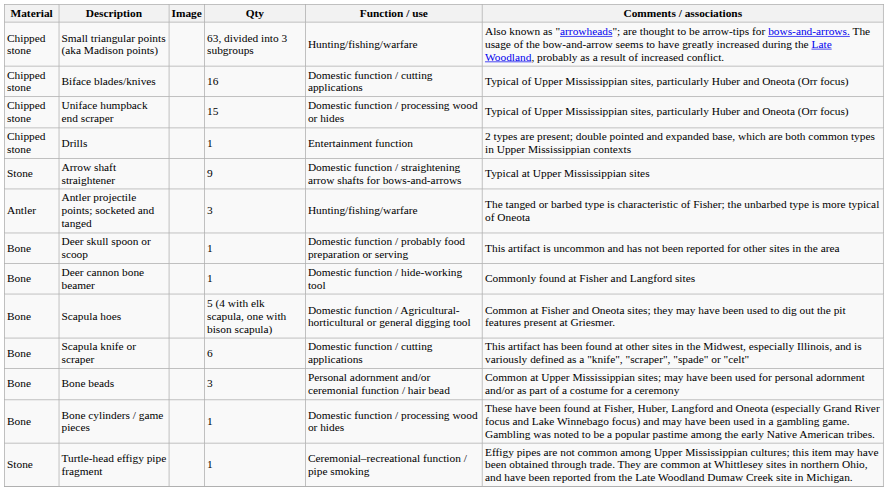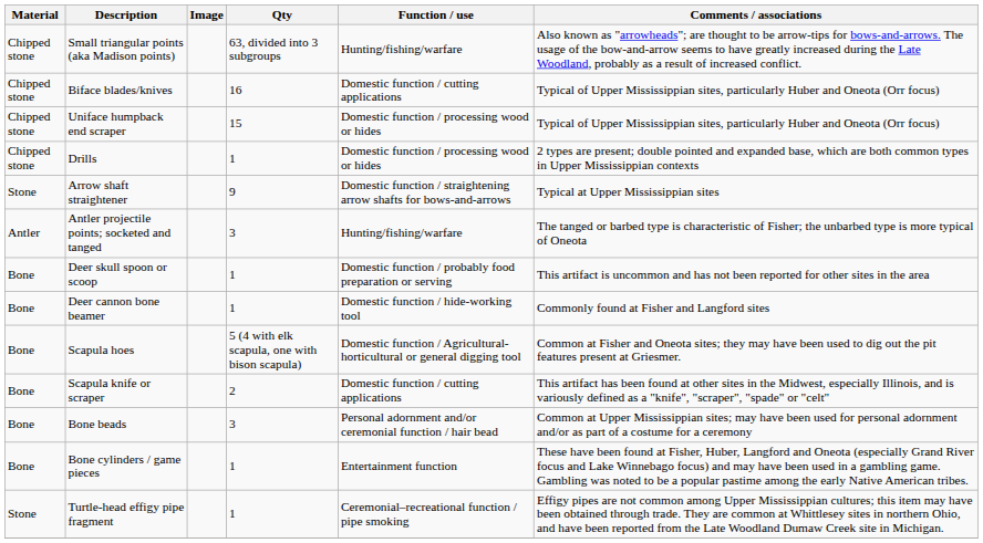 <table class="wikitable sortable" style="width:98%">
 <tr>
 <th>Material</th>
 <th>Description</th>
 <th>Image</th>
 <th>Qty</th>
 <th>Function / use</th>
 <th>Comments / associations</th>
 </tr>
 <tr>
 <td>Chipped stone</td>
 <td>Small triangular points (aka Madison points)</td>
 <td></td>
 <td>63, divided into 3 subgroups</td>
 <td>Hunting/fishing/warfare</td>
 <td>Also known as "<a href='#'>arrowheads</a>"; are thought to be arrow-tips for <a href='#'>bows-and-arrows.</a>  The usage of the bow-and-arrow seems to have greatly increased during the <a href='#'>Late Woodland</a>, probably as a result of increased conflict.</td>
 </tr>
 <tr>
 <td>Chipped stone</td>
 <td>Biface blades/knives</td>
 <td></td>
 <td>16</td>
 <td>Domestic function / cutting applications</td>
 <td>Typical of Upper Mississippian sites, particularly Huber and Oneota (Orr focus)</td>
 </tr>
 <tr>
 <td>Chipped stone</td>
 <td>Uniface humpback end scraper</td>
 <td></td>
 <td>15</td>
 <td>Domestic function / processing wood or hides</td>
 <td>Typical of Upper Mississippian sites, particularly Huber and Oneota (Orr focus)</td>
 </tr>
 <tr>
 <td>Chipped stone</td>
 <td>Drills</td>
 <td></td>
 <td>1</td>
-<td>Entertainment function</td>
+<td>Domestic function / processing wood or hides</td>
 <td>2 types are present; double pointed and expanded base, which are both common types in Upper Mississippian contexts</td>
 </tr>
 <tr>
 <td>Stone</td>
 <td>Arrow shaft straightener</td>
 <td></td>
 <td>9</td>
 <td>Domestic function / straightening arrow shafts for bows-and-arrows</td>
 <td>Typical at Upper Mississippian sites</td>
 </tr>
 <tr>
 <td>Antler</td>
 <td>Antler projectile points; socketed and tanged</td>
 <td></td>
 <td>3</td>
 <td>Hunting/fishing/warfare</td>
 <td>The tanged or barbed type is characteristic of Fisher; the unbarbed type is more typical of Oneota</td>
 </tr>
 <tr>
 <td>Bone</td>
 <td>Deer skull spoon or scoop</td>
 <td></td>
 <td>1</td>
 <td>Domestic function / probably food preparation or serving</td>
 <td>This artifact is uncommon and has not been reported for other sites in the area</td>
 </tr>
 <tr>
 <td>Bone</td>
 <td>Deer cannon bone beamer</td>
 <td></td>
 <td>1</td>
 <td>Domestic function / hide-working tool</td>
 <td>Commonly found at Fisher and Langford sites</td>
 </tr>
 <tr>
 <td>Bone</td>
 <td>Scapula hoes</td>
 <td></td>
 <td>5 (4 with elk scapula, one with bison scapula)</td>
 <td>Domestic function / Agricultural-horticultural or general digging tool</td>
 <td>Common at Fisher and Oneota sites; they may have been used to dig out the pit features present at Griesmer.</td>
 </tr>
 <tr>
 <td>Bone</td>
 <td>Scapula knife or scraper</td>
 <td></td>
-<td>6</td>
+<td>2</td>
 <td>Domestic function / cutting applications</td>
 <td>This artifact has been found at other sites in the Midwest, especially Illinois, and is variously defined as a "knife", "scraper", "spade" or "celt"</td>
 </tr>
 <tr>
 <td>Bone</td>
 <td>Bone beads</td>
 <td></td>
 <td>3</td>
 <td>Personal adornment and/or ceremonial function / hair bead</td>
 <td>Common at Upper Mississippian sites; may have been used for personal adornment and/or as part of a costume for a ceremony</td>
 </tr>
 <tr>
 <td>Bone</td>
 <td>Bone cylinders / game pieces</td>
 <td></td>
 <td>1</td>
-<td>Domestic function / processing wood or hides</td>
+<td>Entertainment function</td>
 <td>These have been found at Fisher, Huber, Langford and Oneota (especially Grand River focus and Lake Winnebago focus) and may have been used in a gambling game.  Gambling was noted to be a popular pastime among the early Native American tribes.</td>
 </tr>
 <tr>
 <td>Stone</td>
 <td>Turtle-head effigy pipe fragment</td>
 <td></td>
 <td>1</td>
 <td>Ceremonial–recreational function / pipe smoking</td>
 <td>Effigy pipes are not common among Upper Mississippian cultures; this item may have been obtained through trade.  They are common at Whittlesey sites in northern Ohio, and have been reported from the Late Woodland Dumaw Creek site in Michigan.</td>
 </tr>
 <tr>
 </tr>
 </table>
